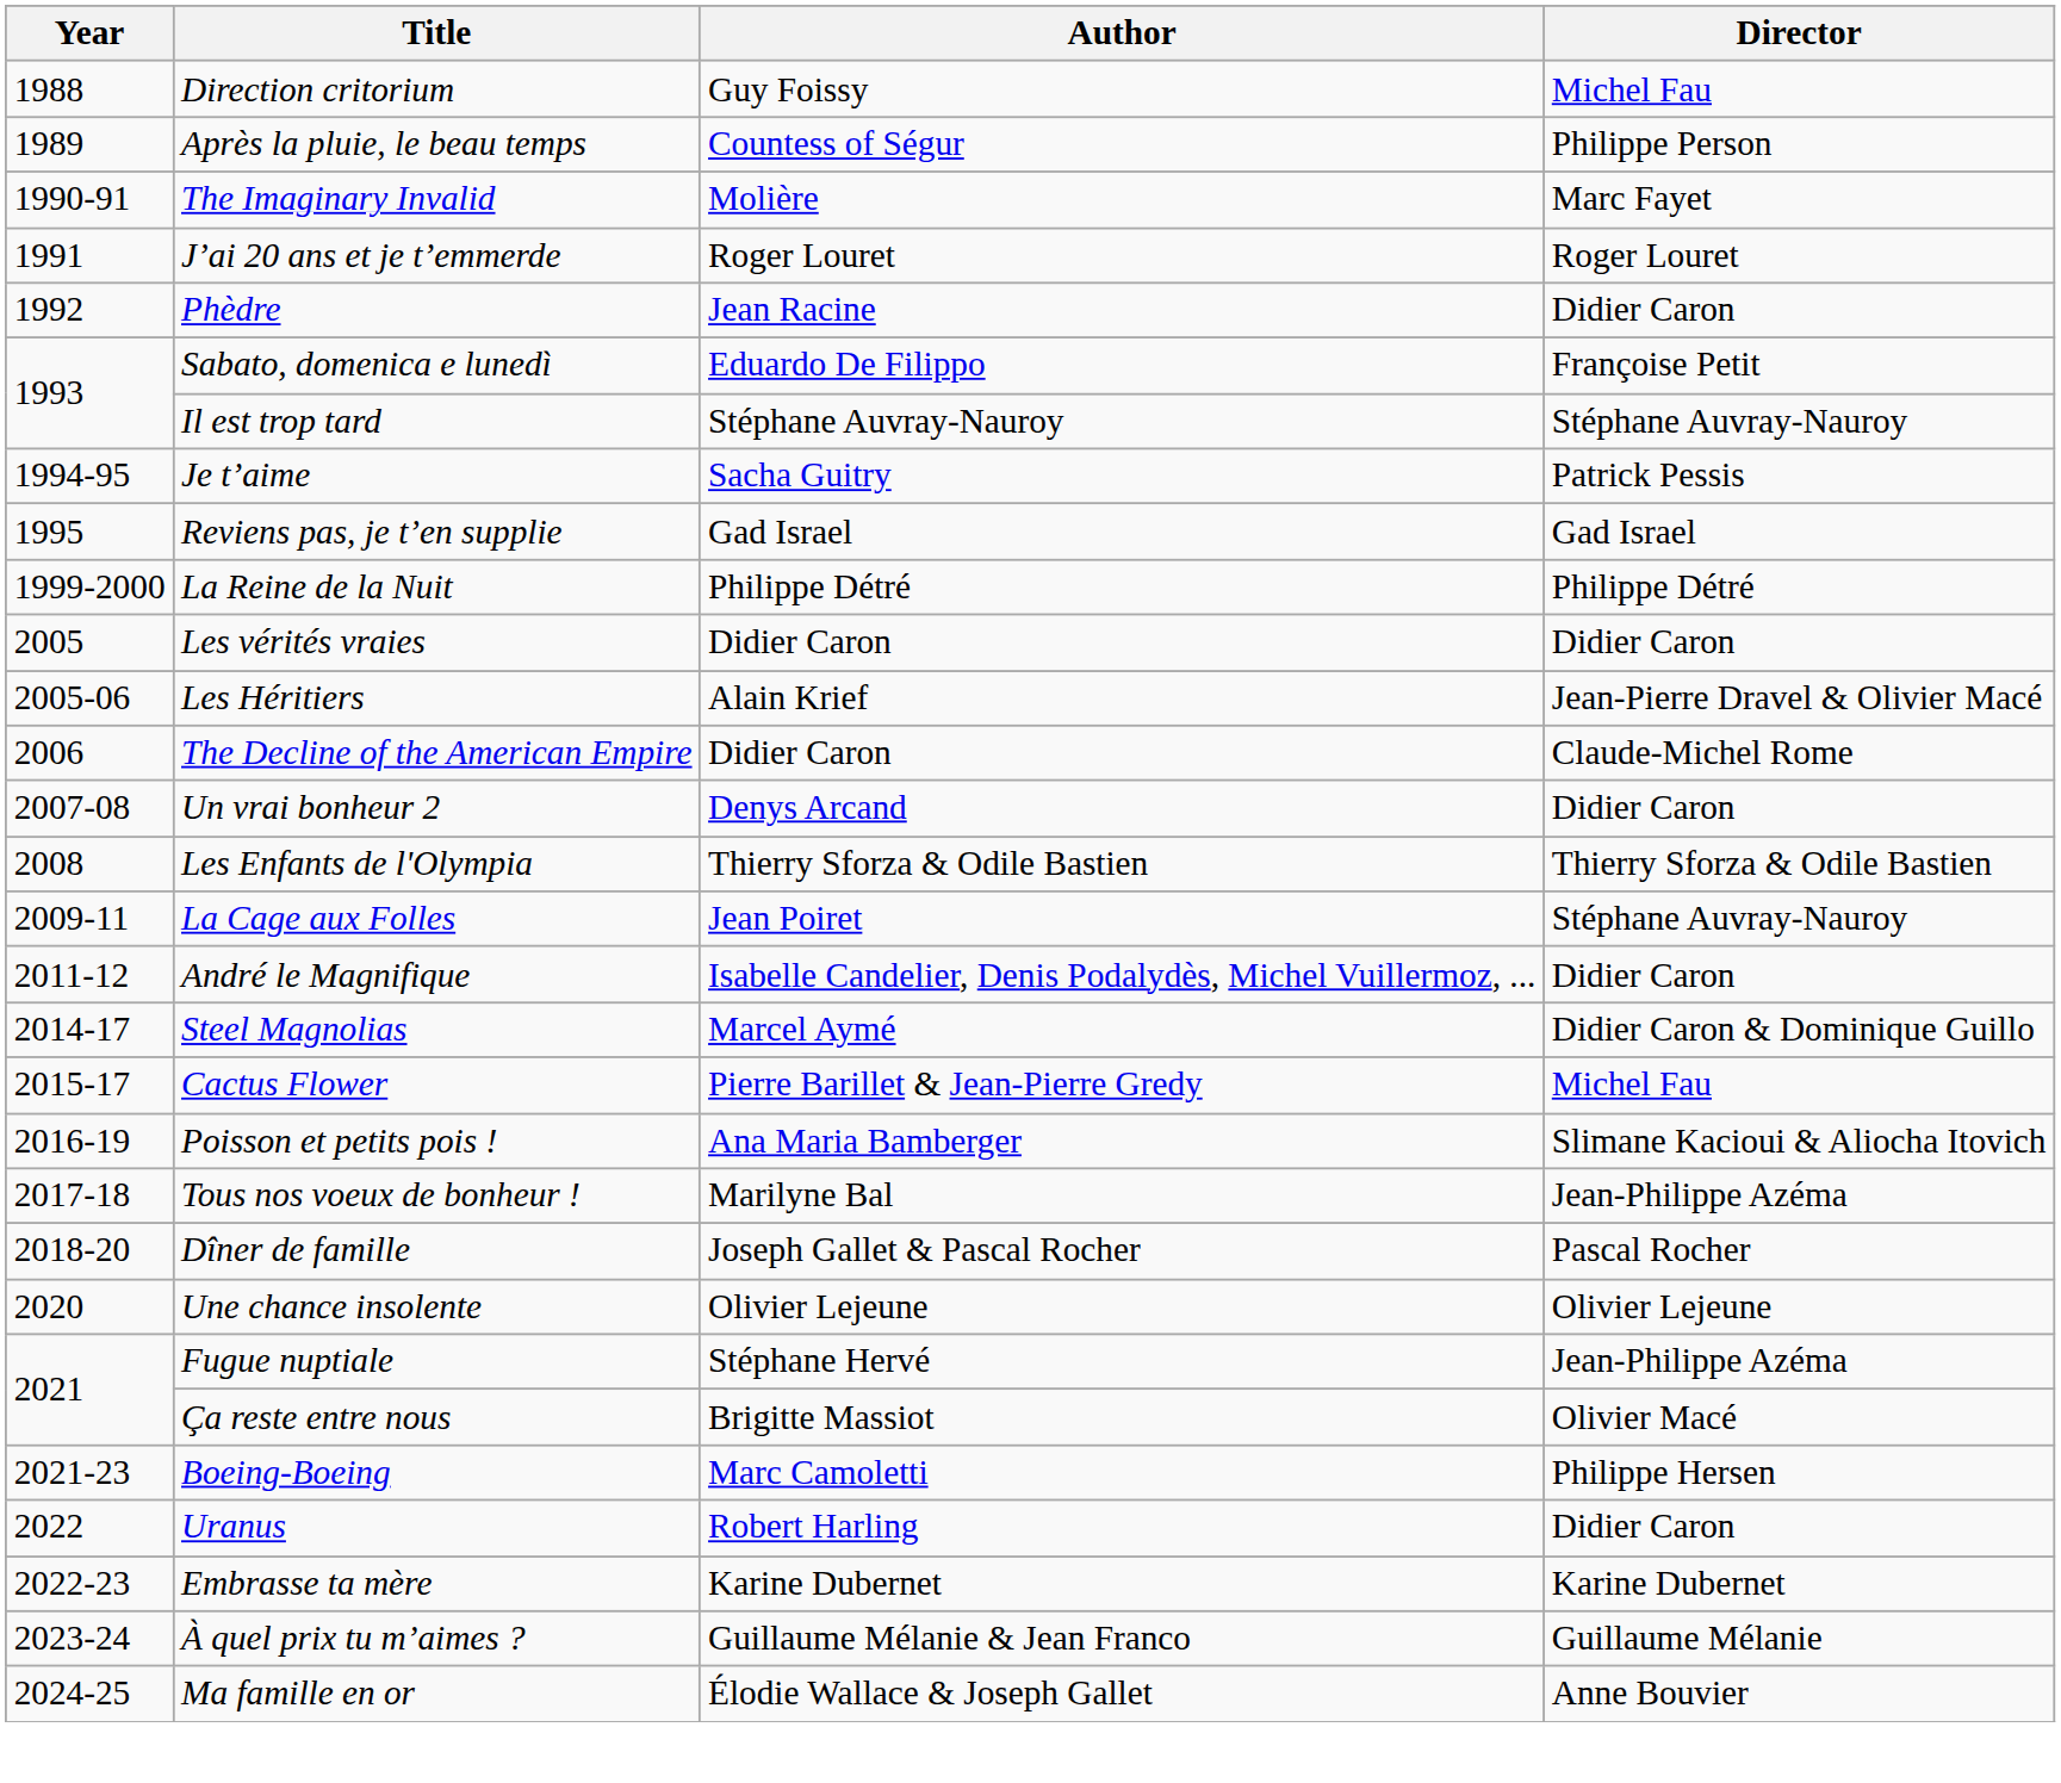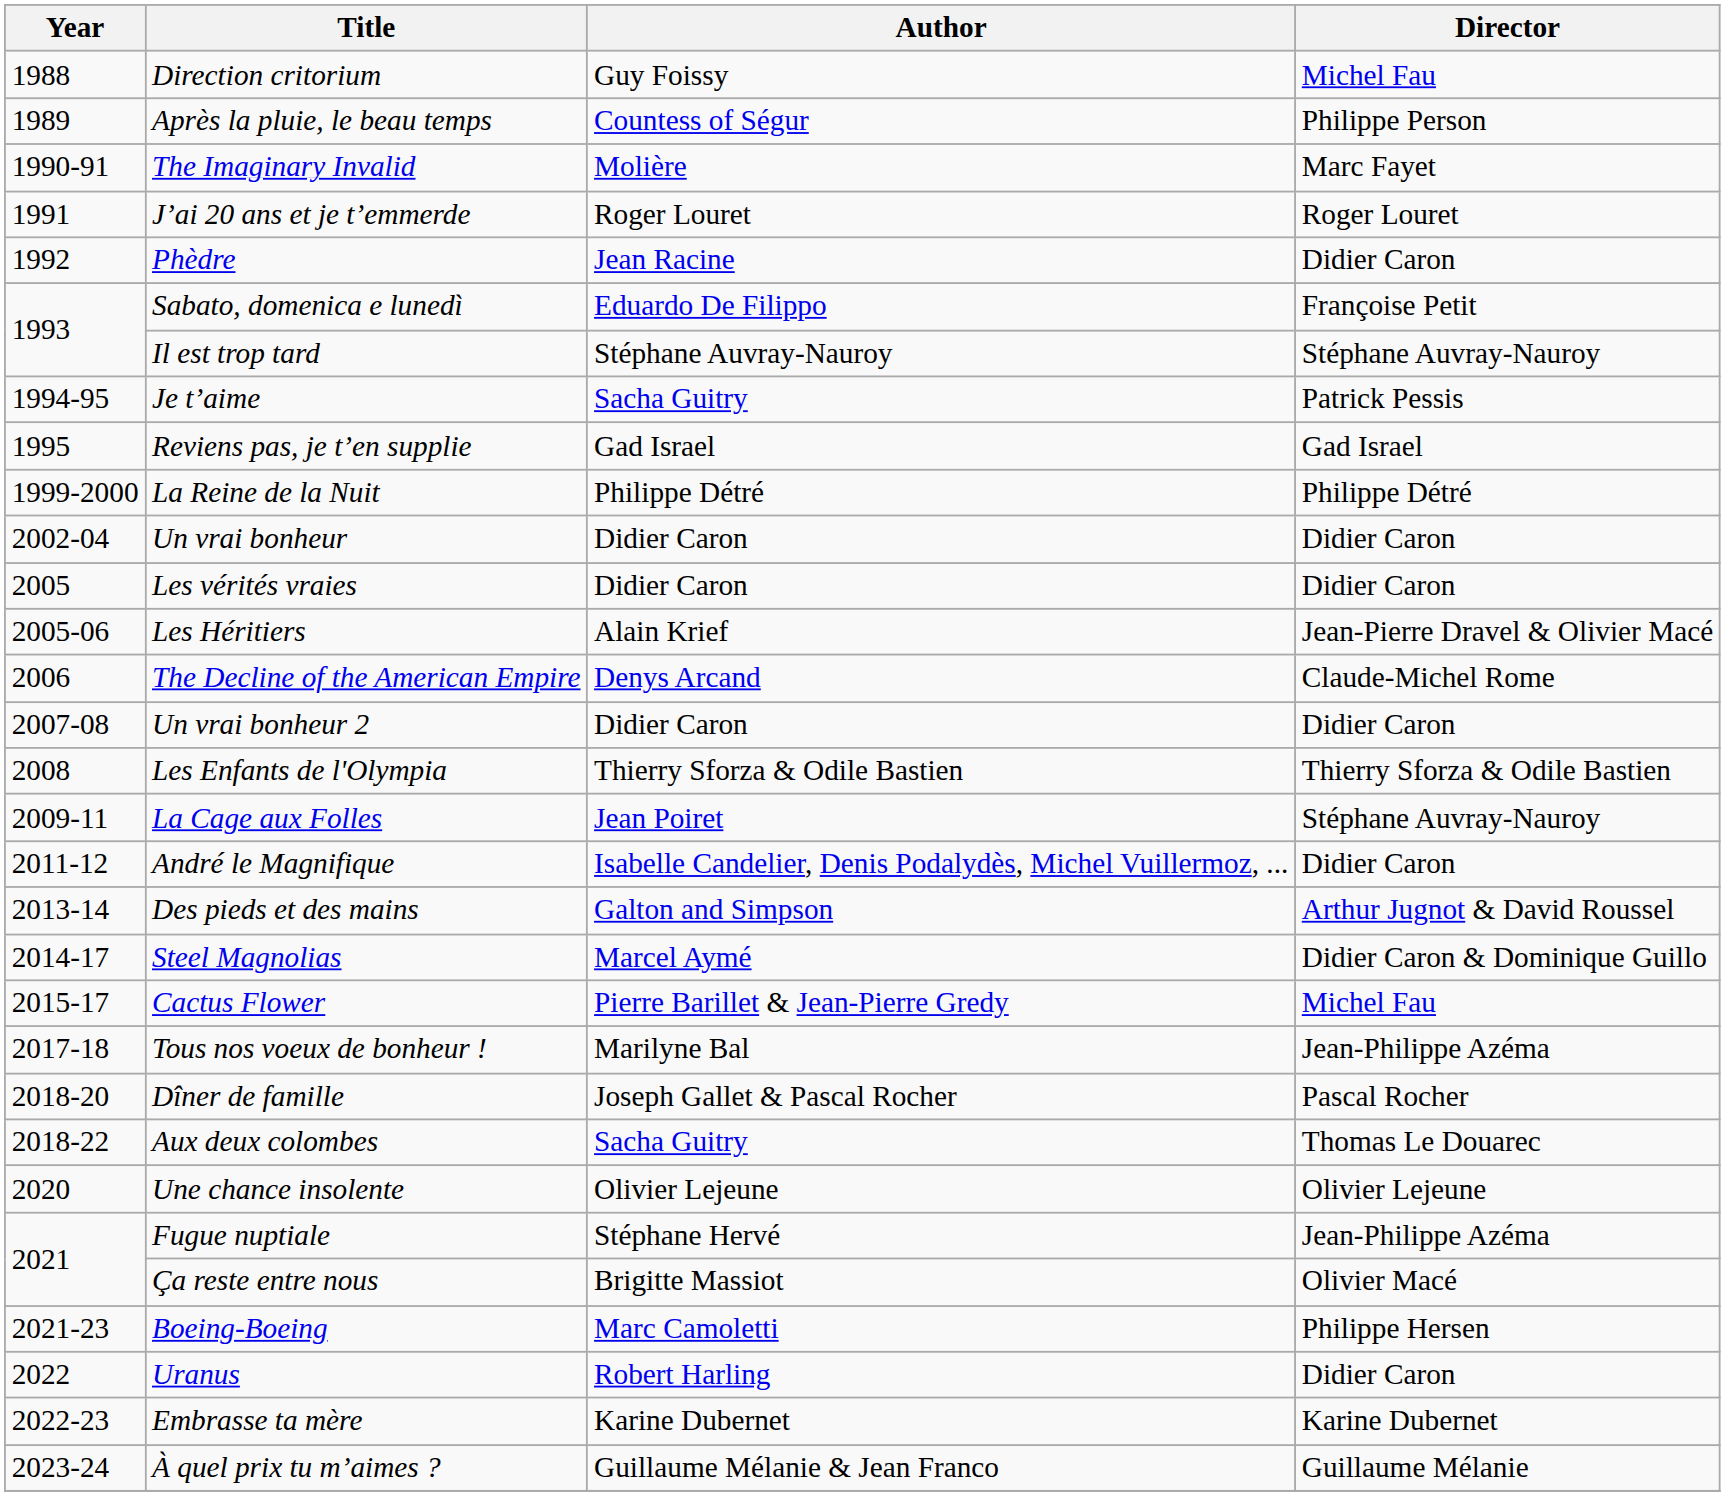 <table class="wikitable">
 <tr>
 <th>Year</th>
 <th>Title</th>
 <th>Author</th>
 <th>Director</th>
 </tr>
 <tr>
 <td>1988</td>
 <td><em>Direction critorium</em></td>
 <td>Guy Foissy</td>
 <td><a href='#'>Michel Fau</a></td>
 </tr>
 <tr>
 <td>1989</td>
 <td><em>Après la pluie, le beau temps</em></td>
 <td><a href='#'>Countess of Ségur</a></td>
 <td>Philippe Person</td>
 </tr>
 <tr>
 <td>1990-91</td>
 <td><em><a href='#'>The Imaginary Invalid</a></em></td>
 <td><a href='#'>Molière</a></td>
 <td>Marc Fayet</td>
 </tr>
 <tr>
 <td>1991</td>
 <td><em>J’ai 20 ans et je t’emmerde</em></td>
 <td>Roger Louret</td>
 <td>Roger Louret</td>
 </tr>
 <tr>
 <td>1992</td>
 <td><em><a href='#'>Phèdre</a></em></td>
 <td><a href='#'>Jean Racine</a></td>
 <td>Didier Caron</td>
 </tr>
 <tr>
 <td rowspan=2>1993</td>
 <td><em>Sabato, domenica e lunedì</em></td>
 <td><a href='#'>Eduardo De Filippo</a></td>
 <td>Françoise Petit</td>
 </tr>
 <tr>
 <td><em>Il est trop tard</em></td>
 <td>Stéphane Auvray-Nauroy</td>
 <td>Stéphane Auvray-Nauroy</td>
 </tr>
 <tr>
 <td>1994-95</td>
 <td><em>Je t’aime</em></td>
 <td><a href='#'>Sacha Guitry</a></td>
 <td>Patrick Pessis</td>
 </tr>
 <tr>
 <td>1995</td>
 <td><em>Reviens pas, je t’en supplie</em></td>
 <td>Gad Israel</td>
 <td>Gad Israel</td>
 </tr>
 <tr>
 <td>1999-2000</td>
 <td><em>La Reine de la Nuit</em></td>
 <td>Philippe Détré</td>
 <td>Philippe Détré</td>
 </tr>
 <tr>
+<td>2002-04</td>
+<td><em>Un vrai bonheur</em></td>
+<td>Didier Caron</td>
+<td>Didier Caron</td>
+</tr>
+<tr>
 <td>2005</td>
 <td><em>Les vérités vraies</em></td>
 <td>Didier Caron</td>
 <td>Didier Caron</td>
 </tr>
 <tr>
 <td>2005-06</td>
 <td><em>Les Héritiers</em></td>
 <td>Alain Krief</td>
 <td>Jean-Pierre Dravel & Olivier Macé</td>
 </tr>
 <tr>
 <td>2006</td>
 <td><em><a href='#'>The Decline of the American Empire</a></em></td>
-<td>Didier Caron</td>
+<td><a href='#'>Denys Arcand</a></td>
 <td>Claude-Michel Rome</td>
 </tr>
 <tr>
 <td>2007-08</td>
 <td><em>Un vrai bonheur 2</em></td>
-<td><a href='#'>Denys Arcand</a></td>
+<td>Didier Caron</td>
 <td>Didier Caron</td>
 </tr>
 <tr>
 <td>2008</td>
 <td><em>Les Enfants de l'Olympia</em></td>
 <td>Thierry Sforza & Odile Bastien</td>
 <td>Thierry Sforza & Odile Bastien</td>
 </tr>
 <tr>
 <td>2009-11</td>
 <td><em><a href='#'>La Cage aux Folles</a></em></td>
 <td><a href='#'>Jean Poiret</a></td>
 <td>Stéphane Auvray-Nauroy</td>
 </tr>
 <tr>
 <td>2011-12</td>
 <td><em>André le Magnifique</em></td>
 <td><a href='#'>Isabelle Candelier</a>, <a href='#'>Denis Podalydès</a>, <a href='#'>Michel Vuillermoz</a>, ...</td>
 <td>Didier Caron</td>
 </tr>
 <tr>
+<td>2013-14</td>
+<td><em>Des pieds et des mains</em></td>
+<td><a href='#'>Galton and Simpson</a></td>
+<td><a href='#'>Arthur Jugnot</a> & David Roussel</td>
+</tr>
+<tr>
 <td>2014-17</td>
 <td><em><a href='#'>Steel Magnolias</a></em></td>
 <td><a href='#'>Marcel Aymé</a></td>
 <td>Didier Caron & Dominique Guillo</td>
 </tr>
 <tr>
 <td>2015-17</td>
 <td><em><a href='#'>Cactus Flower</a></em></td>
 <td><a href='#'>Pierre Barillet</a> & <a href='#'>Jean-Pierre Gredy</a></td>
 <td><a href='#'>Michel Fau</a></td>
 </tr>
 <tr>
-<td>2016-19</td>
-<td><em>Poisson et petits pois !</em></td>
-<td><a href='#'>Ana Maria Bamberger</a></td>
-<td>Slimane Kacioui & Aliocha Itovich</td>
-</tr>
-<tr>
 <td>2017-18</td>
 <td><em>Tous nos voeux de bonheur !</em></td>
 <td>Marilyne Bal</td>
 <td>Jean-Philippe Azéma</td>
 </tr>
 <tr>
 <td>2018-20</td>
 <td><em>Dîner de famille</em></td>
 <td>Joseph Gallet & Pascal Rocher</td>
 <td>Pascal Rocher</td>
+</tr>
+<tr>
+<td>2018-22</td>
+<td><em>Aux deux colombes</em></td>
+<td><a href='#'>Sacha Guitry</a></td>
+<td>Thomas Le Douarec</td>
 </tr>
 <tr>
 <td>2020</td>
 <td><em>Une chance insolente</em></td>
 <td>Olivier Lejeune</td>
 <td>Olivier Lejeune</td>
 </tr>
 <tr>
 <td rowspan=2>2021</td>
 <td><em>Fugue nuptiale</em></td>
 <td>Stéphane Hervé</td>
 <td>Jean-Philippe Azéma</td>
 </tr>
 <tr>
 <td><em>Ça reste entre nous</em></td>
 <td>Brigitte Massiot</td>
 <td>Olivier Macé</td>
 </tr>
 <tr>
 <td>2021-23</td>
 <td><em><a href='#'>Boeing-Boeing</a></em></td>
 <td><a href='#'>Marc Camoletti</a></td>
 <td>Philippe Hersen</td>
 </tr>
 <tr>
 <td>2022</td>
 <td><em><a href='#'>Uranus</a></em></td>
 <td><a href='#'>Robert Harling</a></td>
 <td>Didier Caron</td>
 </tr>
 <tr>
 <td>2022-23</td>
 <td><em>Embrasse ta mère</em></td>
 <td>Karine Dubernet</td>
 <td>Karine Dubernet</td>
 </tr>
 <tr>
 <td>2023-24</td>
 <td><em>À quel prix tu m’aimes ?</em></td>
 <td>Guillaume Mélanie & Jean Franco</td>
 <td>Guillaume Mélanie</td>
 </tr>
 <tr>
-<td>2024-25</td>
-<td><em>Ma famille en or</em></td>
-<td>Élodie Wallace & Joseph Gallet</td>
-<td>Anne Bouvier</td>
-</tr>
-<tr>
 </tr>
 </table>
